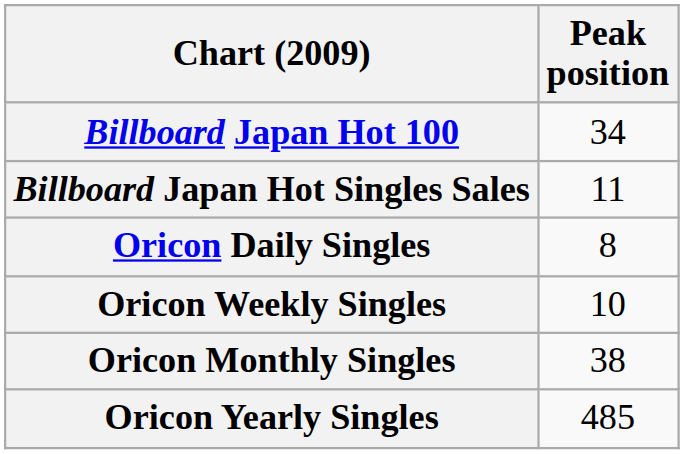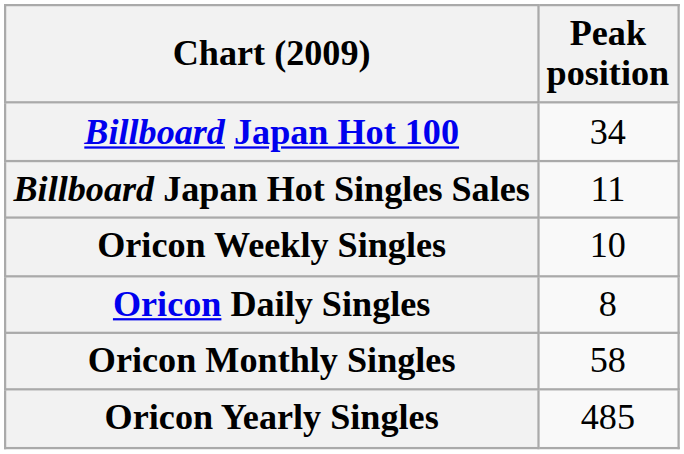 <table class="wikitable sortable plainrowheaders">
 <tr>
 <th scope="col">Chart (2009)</th>
 <th scope="col">Peak<br>position</th>
 </tr>
 <tr>
 <th scope="row"><em><a href='#'>Billboard</a></em> <a href='#'>Japan Hot 100</a></th>
 <td align="center">34</td>
 </tr>
 <tr>
 <th scope="row"><em>Billboard</em> Japan Hot Singles Sales</th>
 <td align="center">11</td>
 </tr>
 <tr>
+<th scope="row">Oricon Weekly Singles</th>
+<td align="center">10</td>
+</tr>
+<tr>
 <th scope="row"><a href='#'>Oricon</a> Daily Singles</th>
 <td align="center">8</td>
 </tr>
 <tr>
-<th scope="row">Oricon Weekly Singles</th>
-<td align="center">10</td>
-</tr>
-<tr>
 <th scope="row">Oricon Monthly Singles</th>
-<td align="center">38</td>
+<td align="center">58</td>
 </tr>
 <tr>
 <th scope="row">Oricon Yearly Singles</th>
 <td align="center">485</td>
 </tr>
 </table>
